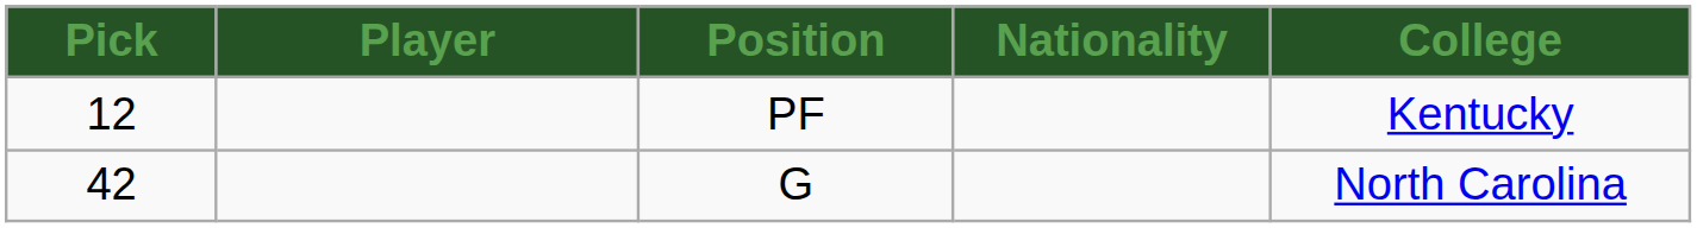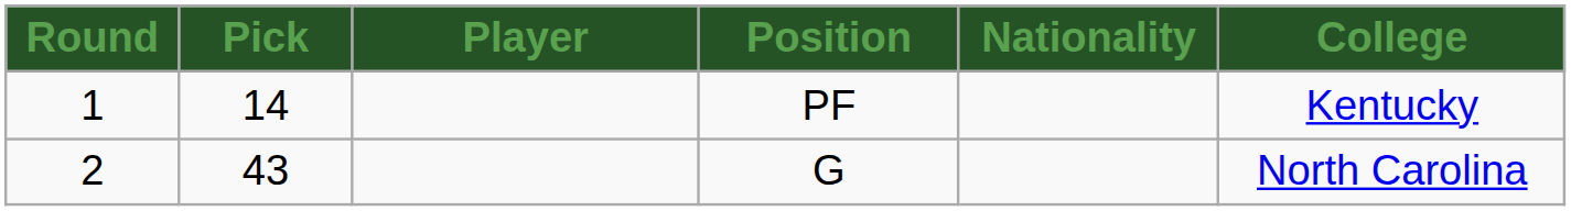 <table class="wikitable sortable sortable">
 <tr>
+<th style="background:#255325; color:#59A04F" width="10%">Round</th>
 <th style="background:#255325; color:#59A04F" width="10%">Pick</th>
 <th style="background:#255325; color:#59A04F" width="20%">Player</th>
 <th style="background:#255325; color:#59A04F" width="15%">Position</th>
 <th style="background:#255325; color:#59A04F" width="15%">Nationality</th>
 <th style="background:#255325; color:#59A04F" width="20%">College</th>
 </tr>
 <tr style="text-align: center">
-<td>12</td>
+<td>1</td>
+<td>14</td>
 <td></td>
 <td>PF</td>
 <td></td>
 <td><a href='#'>Kentucky</a></td>
 </tr>
 <tr style="text-align: center">
-<td>42</td>
+<td>2</td>
+<td>43</td>
 <td></td>
 <td>G</td>
 <td></td>
 <td><a href='#'>North Carolina</a></td>
 </tr>
 </table>
